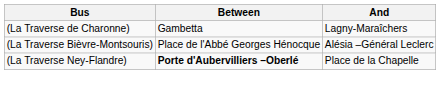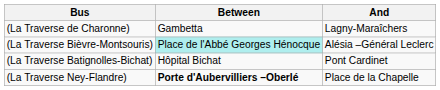 <table class="wikitable">
 <tr>
 <th>Bus</th>
 <th>Between</th>
 <th>And</th>
 </tr>
 <tr>
 <td> (La Traverse de Charonne)</td>
 <td>Gambetta </td>
 <td>Lagny-Maraîchers</td>
 </tr>
 <tr>
 <td> (La Traverse Bièvre-Montsouris)</td>
-<td>Place de l'Abbé Georges Hénocque</td>
+<td style="background: paleturquoise;">Place de l'Abbé Georges Hénocque</td>
 <td>Alésia –Général Leclerc</td>
+</tr>
+<tr>
+<td> (La Traverse Batignolles-Bichat)</td>
+<td>Hôpital Bichat</td>
+<td>Pont Cardinet </td>
 </tr>
 <tr>
 <td> (La Traverse Ney-Flandre)</td>
 <td><strong>Porte d'Aubervilliers –Oberlé</strong></td>
 <td>Place de la Chapelle </td>
 </tr>
 </table>
